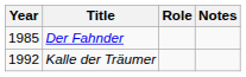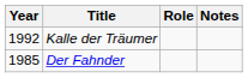 <table class="wikitable">
 <tr>
 <th>Year</th>
 <th>Title</th>
 <th>Role</th>
 <th>Notes</th>
 </tr>
 <tr>
+<td>1992</td>
+<td><em>Kalle der Träumer</em></td>
+<td></td>
+<td></td>
+</tr>
+<tr>
 <td>1985</td>
 <td><em><a href='#'>Der Fahnder</a></em></td>
 <td></td>
 <td></td>
 </tr>
-<tr>
-<td>1992</td>
-<td><em>Kalle der Träumer</em></td>
-<td></td>
-<td></td>
-</tr>
 </table>
